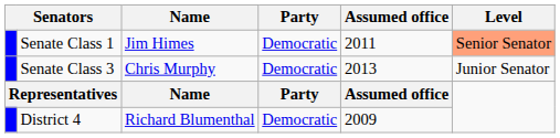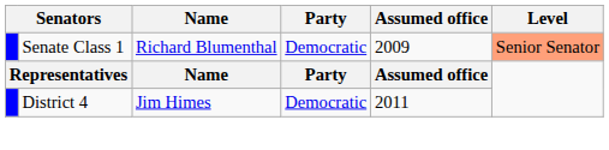 <table class="wikitable">
 <tr>
 <th colspan="2" style="text-align:center; vertical-align:bottom;"><strong>Senators</strong></th>
 <th style="text-align:center; vertical-align:bottom;"><strong>Name</strong></th>
 <th style="text-align:center; vertical-align:bottom;"><strong>Party</strong></th>
 <th style="text-align:center; vertical-align:bottom;"><strong>Assumed office</strong></th>
 <th>Level</th>
 </tr>
 <tr>
 <td style="background:blue;"> </td>
 <td>Senate Class 1</td>
-<td><a href='#'>Jim Himes</a></td>
+<td><a href='#'>Richard Blumenthal</a></td>
 <td><a href='#'>Democratic</a></td>
-<td>2011</td>
+<td>2009</td>
 <td style="background: lightsalmon;">Senior Senator</td>
-</tr>
-<tr>
-<td style="background:blue;"> </td>
-<td>Senate Class 3</td>
-<td><a href='#'>Chris Murphy</a></td>
-<td><a href='#'>Democratic</a></td>
-<td>2013</td>
-<td>Junior Senator</td>
 </tr>
 <tr>
 <th colspan="2" style="text-align:center; vertical-align:bottom;"><strong>Representatives</strong></th>
 <th style="text-align:center; vertical-align:bottom;"><strong>Name</strong></th>
 <th style="text-align:center; vertical-align:bottom;"><strong>Party</strong></th>
 <th style="text-align:center; vertical-align:bottom;"><strong>Assumed office</strong></th>
 <td rowspan="2"></td>
 </tr>
 <tr>
 <td style="background:blue;"> </td>
 <td>District 4</td>
-<td><a href='#'>Richard Blumenthal</a></td>
+<td><a href='#'>Jim Himes</a></td>
 <td><a href='#'>Democratic</a></td>
-<td>2009</td>
+<td>2011</td>
 </tr>
 </table>
